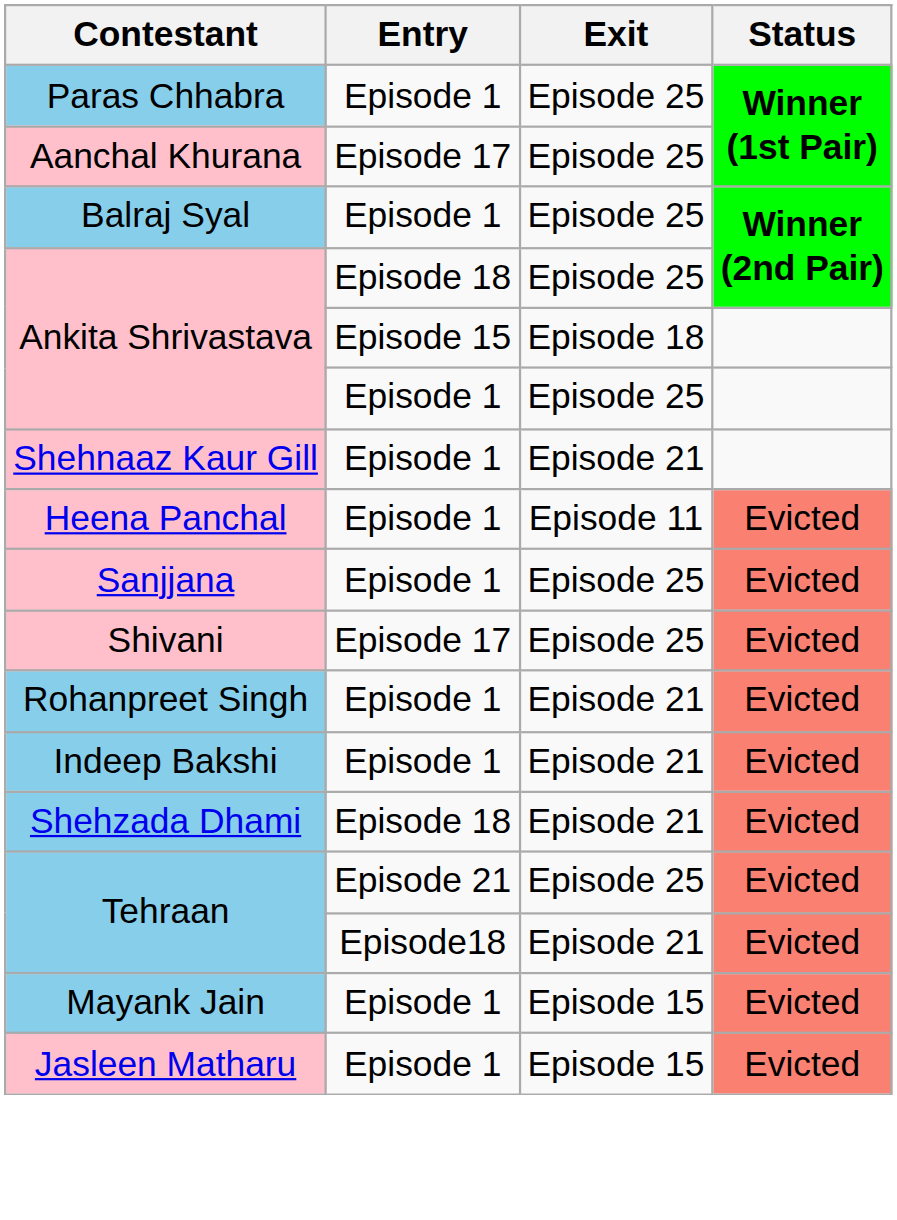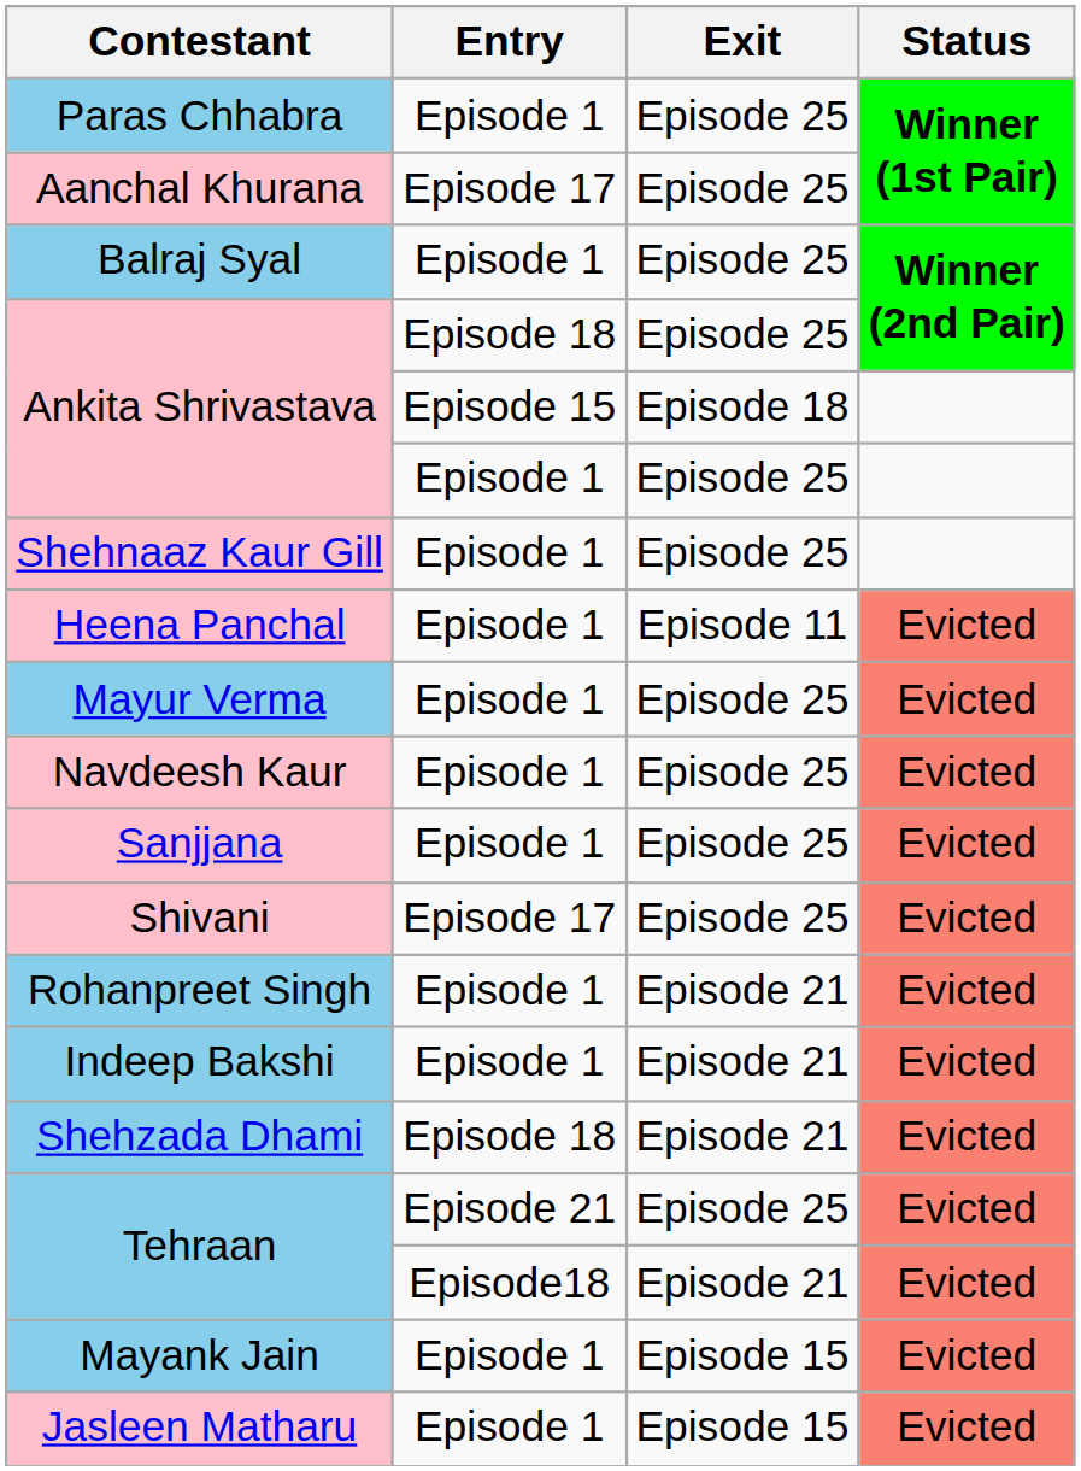 <table class="wikitable sortable" style="text-align:center; line-height:20px; width:auto;">
 <tr>
 <th scope="col">Contestant</th>
 <th scope="col">Entry</th>
 <th scope="col">Exit</th>
 <th scope="col">Status</th>
 </tr>
 <tr>
 <td bgcolor="skyblue">Paras Chhabra</td>
 <td>Episode 1</td>
 <td>Episode 25</td>
 <td bgcolor=lime rowspan=2><strong>Winner<br>(1st Pair)</strong></td>
 </tr>
 <tr>
 <td bgcolor="pink">Aanchal Khurana</td>
 <td>Episode 17</td>
 <td>Episode 25</td>
 </tr>
 <tr>
 <td bgcolor="skyblue">Balraj Syal</td>
 <td>Episode 1</td>
 <td>Episode 25</td>
 <td bgcolor=lime rowspan=2><strong>Winner<br>(2nd Pair)</strong></td>
 </tr>
 <tr>
 <td rowspan="3" bgcolor="pink">Ankita Shrivastava</td>
 <td>Episode 18</td>
 <td>Episode 25</td>
 </tr>
 <tr>
 <td>Episode 15</td>
 <td>Episode 18</td>
 <td></td>
 </tr>
 <tr>
 <td>Episode 1</td>
 <td>Episode 25</td>
 <td></td>
 </tr>
 <tr>
 <td bgcolor="pink"><a href='#'>Shehnaaz Kaur Gill</a></td>
 <td>Episode 1</td>
-<td>Episode 21</td>
+<td>Episode 25</td>
 <td></td>
 </tr>
 <tr>
 <td bgcolor="pink"><a href='#'>Heena Panchal</a></td>
 <td>Episode 1</td>
 <td>Episode 11</td>
+<td bgcolor="salmon">Evicted</td>
+</tr>
+<tr>
+<td bgcolor="skyblue"><a href='#'>Mayur Verma</a></td>
+<td>Episode 1</td>
+<td>Episode 25</td>
+<td bgcolor="salmon">Evicted</td>
+</tr>
+<tr>
+<td bgcolor="pink">Navdeesh Kaur</td>
+<td>Episode 1</td>
+<td>Episode 25</td>
 <td bgcolor="salmon">Evicted</td>
 </tr>
 <tr>
 <td bgcolor="pink"><a href='#'>Sanjjana</a></td>
 <td>Episode 1</td>
 <td>Episode 25</td>
 <td bgcolor="salmon">Evicted</td>
 </tr>
 <tr>
 <td bgcolor="pink">Shivani</td>
 <td>Episode 17</td>
 <td>Episode 25</td>
 <td bgcolor="salmon">Evicted</td>
 </tr>
 <tr>
 <td bgcolor="skyblue">Rohanpreet Singh</td>
 <td>Episode 1</td>
 <td>Episode 21</td>
 <td bgcolor="salmon">Evicted</td>
 </tr>
 <tr>
 <td bgcolor="skyblue">Indeep Bakshi</td>
 <td>Episode 1</td>
 <td>Episode 21</td>
 <td bgcolor="salmon">Evicted</td>
 </tr>
 <tr>
 <td bgcolor="skyblue"><a href='#'>Shehzada Dhami</a></td>
 <td>Episode 18</td>
 <td>Episode 21</td>
 <td bgcolor="salmon">Evicted</td>
 </tr>
 <tr>
 <td rowspan="2" bgcolor="skyblue">Tehraan</td>
 <td>Episode 21</td>
 <td>Episode 25</td>
 <td bgcolor="salmon">Evicted</td>
 </tr>
 <tr>
 <td>Episode18</td>
 <td>Episode 21</td>
 <td bgcolor="salmon">Evicted</td>
 </tr>
 <tr>
 <td bgcolor="skyblue">Mayank Jain</td>
 <td>Episode 1</td>
 <td>Episode 15</td>
 <td bgcolor="salmon">Evicted</td>
 </tr>
 <tr>
 <td bgcolor="pink"><a href='#'>Jasleen Matharu</a></td>
 <td>Episode 1</td>
 <td>Episode 15</td>
 <td bgcolor="salmon">Evicted</td>
 </tr>
 </table>
